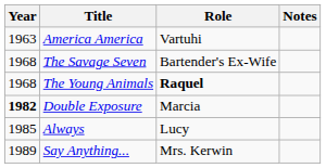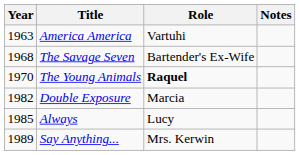 <table class="wikitable sortable">
 <tr>
 <th>Year</th>
 <th>Title</th>
 <th>Role</th>
 <th>Notes</th>
 </tr>
 <tr>
 <td>1963</td>
 <td><em><a href='#'>America America</a></em></td>
 <td>Vartuhi</td>
 <td></td>
 </tr>
 <tr>
 <td>1968</td>
 <td><em><a href='#'>The Savage Seven</a></em></td>
 <td>Bartender's Ex-Wife</td>
 <td></td>
 </tr>
 <tr>
-<td>1968</td>
+<td>1970</td>
 <td><em><a href='#'>The Young Animals</a></em></td>
 <td><strong>Raquel</strong></td>
 <td></td>
 </tr>
 <tr>
-<td><strong>1982</strong></td>
+<td>1982</td>
 <td><a href='#'><em>Double Exposure</em></a></td>
 <td>Marcia</td>
 <td></td>
 </tr>
 <tr>
 <td>1985</td>
 <td><em><a href='#'>Always</a></em></td>
 <td>Lucy</td>
 <td></td>
 </tr>
 <tr>
 <td>1989</td>
 <td><em><a href='#'>Say Anything...</a></em></td>
 <td>Mrs. Kerwin</td>
 <td></td>
 </tr>
 </table>
